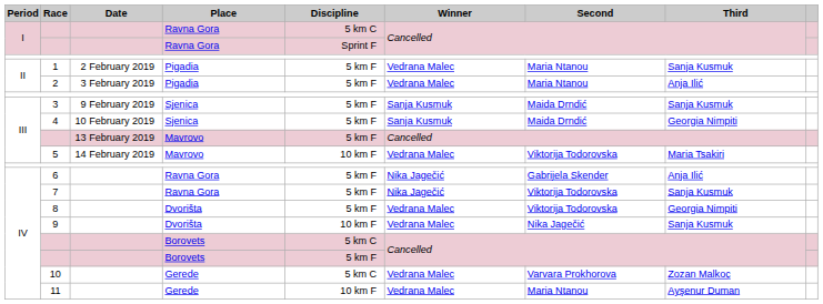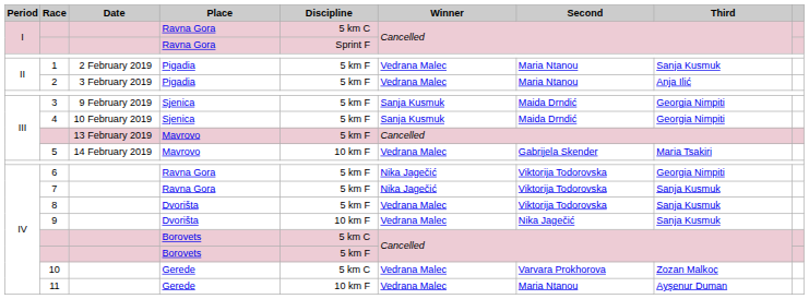 <table class="wikitable plainrowheaders" style="background:#fff; font-size:86%; line-height:16px; border:grey solid 1px; border-collapse:collapse;">
 <tr style="background:#ccc; text-align:center;">
 <th scope="col" style="background:#ccc; width=20 px;">Period</th>
 <th scope="col" style="background:#ccc; width=30 px;">Race</th>
 <th scope="col" style="background:#ccc; width:120px;">Date</th>
 <th scope="col" style="background:#ccc; width:160px;">Place</th>
 <th scope="col" style="background:#ccc; width:130px;">Discipline</th>
 <th scope="col" style="background:#ccc; width:185px;">Winner</th>
 <th scope="col" style="background:#ccc; width:185px;">Second</th>
 <th scope="col" style="background:#ccc; width:185px;">Third</th>
 <th scope="col" style="background:#ccc; width:10px;"></th>
 </tr>
 <tr bgcolor="EDCCD5">
 <td rowspan=2 align=center>I</td>
 <td align=center></td>
 <td align=right>  </td>
 <td> <a href='#'>Ravna Gora</a></td>
 <td align=right>5 km C  </td>
 <td colspan=3 rowspan=2><em>Cancelled</em></td>
 <td></td>
 </tr>
 <tr bgcolor="EDCCD5">
 <td align=center></td>
 <td align=right>  </td>
 <td> <a href='#'>Ravna Gora</a></td>
 <td align=right>Sprint F  </td>
 <td></td>
 </tr>
 <tr>
 <td colspan="9"></td>
 </tr>
 <tr>
 <td rowspan=2 align=center>II</td>
 <td align=center>1</td>
 <td align=right>2 February 2019  </td>
 <td> <a href='#'>Pigadia</a></td>
 <td align=right>5 km F  </td>
 <td> <a href='#'>Vedrana Malec</a></td>
 <td> <a href='#'>Maria Ntanou</a></td>
 <td> <a href='#'>Sanja Kusmuk</a></td>
 <td></td>
 </tr>
 <tr>
 <td align=center>2</td>
 <td align=right>3 February 2019  </td>
 <td> <a href='#'>Pigadia</a></td>
 <td align=right>5 km F  </td>
 <td> <a href='#'>Vedrana Malec</a></td>
 <td> <a href='#'>Maria Ntanou</a></td>
 <td> <a href='#'>Anja Ilić</a></td>
 <td></td>
 </tr>
 <tr>
 <td colspan="9"></td>
 </tr>
 <tr>
 <td rowspan=4 align=center>III</td>
 <td align=center>3</td>
 <td align=right>9 February 2019  </td>
 <td> <a href='#'>Sjenica</a></td>
 <td align=right>5 km F  </td>
 <td> <a href='#'>Sanja Kusmuk</a></td>
 <td> <a href='#'>Maida Drndić</a></td>
-<td> <a href='#'>Sanja Kusmuk</a></td>
+<td> <a href='#'>Georgia Nimpiti</a></td>
 <td></td>
 </tr>
 <tr>
 <td align=center>4</td>
 <td align=right>10 February 2019  </td>
 <td> <a href='#'>Sjenica</a></td>
 <td align=right>5 km F  </td>
 <td> <a href='#'>Sanja Kusmuk</a></td>
 <td> <a href='#'>Maida Drndić</a></td>
 <td> <a href='#'>Georgia Nimpiti</a></td>
 <td></td>
 </tr>
 <tr bgcolor="EDCCD5">
 <td align=center></td>
 <td align=right>13 February 2019  </td>
 <td> <a href='#'>Mavrovo</a></td>
 <td align=right>5 km F  </td>
 <td colspan=3><em>Cancelled</em></td>
 <td></td>
 </tr>
 <tr>
 <td align=center>5</td>
 <td align=right>14 February 2019  </td>
 <td> <a href='#'>Mavrovo</a></td>
 <td align=right>10 km F  </td>
 <td> <a href='#'>Vedrana Malec</a></td>
-<td> <a href='#'>Viktorija Todorovska</a></td>
+<td> <a href='#'>Gabrijela Skender</a></td>
 <td> <a href='#'>Maria Tsakiri</a></td>
 <td></td>
 </tr>
 <tr>
 <td colspan="9"></td>
 </tr>
 <tr>
 <td rowspan=8 align=center>IV</td>
 <td align=center>6</td>
 <td align=right>  </td>
 <td> <a href='#'>Ravna Gora</a></td>
 <td align=right>5 km F  </td>
 <td> <a href='#'>Nika Jagečić</a></td>
-<td> <a href='#'>Gabrijela Skender</a></td>
-<td> <a href='#'>Anja Ilić</a></td>
+<td> <a href='#'>Viktorija Todorovska</a></td>
+<td> <a href='#'>Georgia Nimpiti</a></td>
 <td></td>
 </tr>
 <tr>
 <td align=center>7</td>
 <td align=right>  </td>
 <td> <a href='#'>Ravna Gora</a></td>
 <td align=right>5 km F  </td>
 <td> <a href='#'>Nika Jagečić</a></td>
 <td> <a href='#'>Viktorija Todorovska</a></td>
 <td> <a href='#'>Sanja Kusmuk</a></td>
 <td></td>
 </tr>
 <tr>
 <td align=center>8</td>
 <td align=right>  </td>
 <td> <a href='#'>Dvorišta</a></td>
 <td align=right>5 km F  </td>
 <td> <a href='#'>Vedrana Malec</a></td>
 <td> <a href='#'>Viktorija Todorovska</a></td>
-<td> <a href='#'>Georgia Nimpiti</a></td>
+<td> <a href='#'>Sanja Kusmuk</a></td>
 <td></td>
 </tr>
 <tr>
 <td align=center>9</td>
 <td align=right>  </td>
 <td> <a href='#'>Dvorišta</a></td>
 <td align=right>10 km F  </td>
 <td> <a href='#'>Vedrana Malec</a></td>
 <td> <a href='#'>Nika Jagečić</a></td>
 <td> <a href='#'>Sanja Kusmuk</a></td>
 <td></td>
 </tr>
 <tr bgcolor="EDCCD5">
 <td align=center></td>
 <td align=right>  </td>
 <td> <a href='#'>Borovets</a></td>
 <td align=right>5 km C  </td>
 <td colspan=3 rowspan=2><em>Cancelled</em></td>
 <td></td>
 </tr>
 <tr bgcolor="EDCCD5">
 <td align=center></td>
 <td align=right>  </td>
 <td> <a href='#'>Borovets</a></td>
 <td align=right>5 km F  </td>
 <td></td>
 </tr>
 <tr>
 <td align=center>10</td>
 <td align=right>  </td>
 <td> <a href='#'>Gerede</a></td>
 <td align=right>5 km C  </td>
 <td> <a href='#'>Vedrana Malec</a></td>
 <td> <a href='#'>Varvara Prokhorova</a></td>
 <td> <a href='#'>Zozan Malkoç</a></td>
 <td></td>
 </tr>
 <tr>
 <td align=center>11</td>
 <td align=right>  </td>
 <td> <a href='#'>Gerede</a></td>
 <td align=right>10 km F  </td>
 <td> <a href='#'>Vedrana Malec</a></td>
 <td> <a href='#'>Maria Ntanou</a></td>
 <td> <a href='#'>Ayşenur Duman</a></td>
 <td></td>
 </tr>
 </table>
